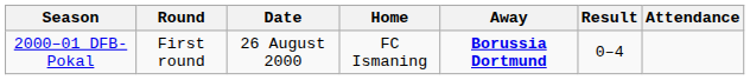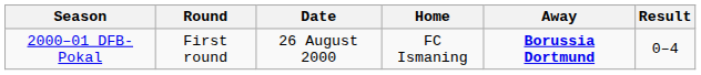 <table class="wikitable">
 <tr>
 <th>Season</th>
 <th>Round</th>
 <th>Date</th>
 <th>Home</th>
 <th>Away</th>
 <th>Result</th>
-<th>Attendance</th>
 </tr>
 <tr align="center">
 <td><a href='#'>2000–01 DFB-Pokal</a></td>
 <td>First round</td>
 <td>26 August 2000</td>
 <td>FC Ismaning</td>
 <td><strong><a href='#'>Borussia Dortmund</a></strong></td>
 <td>0–4</td>
-<td></td>
 </tr>
 </table>
